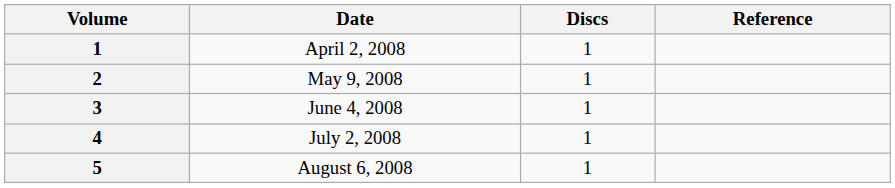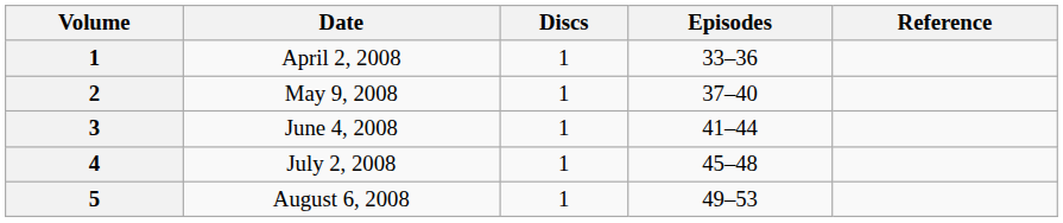 <table class="wikitable" style="text-align: center; width: 60%;">
 <tr>
 <th scope="col" 175px;>Volume</th>
 <th scope="col" 125px;>Date</th>
 <th scope="col">Discs</th>
+<th scope="col">Episodes</th>
 <th scope="col">Reference</th>
 </tr>
 <tr>
 <th scope="row">1</th>
 <td>April 2, 2008</td>
 <td>1</td>
+<td>33–36</td>
 <td></td>
 </tr>
 <tr>
 <th scope="row">2</th>
 <td>May 9, 2008</td>
 <td>1</td>
+<td>37–40</td>
 <td></td>
 </tr>
 <tr>
 <th scope="row">3</th>
 <td>June 4, 2008</td>
 <td>1</td>
+<td>41–44</td>
 <td></td>
 </tr>
 <tr>
 <th scope="row">4</th>
 <td>July 2, 2008</td>
 <td>1</td>
+<td>45–48</td>
 <td></td>
 </tr>
 <tr>
 <th scope="row">5</th>
 <td>August 6, 2008</td>
 <td>1</td>
+<td>49–53</td>
 <td></td>
 </tr>
 </table>
